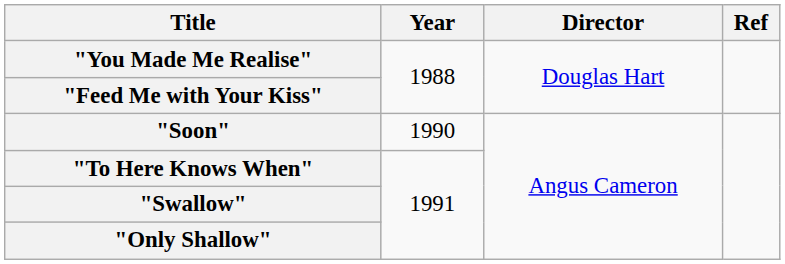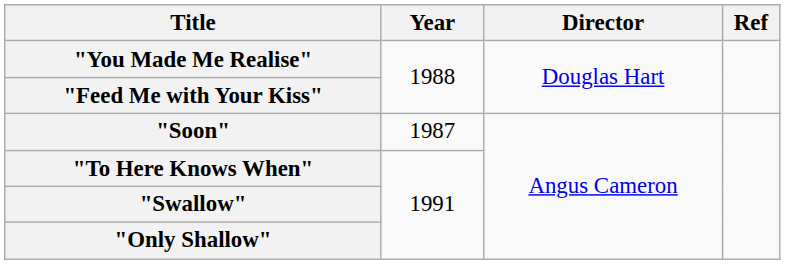 <table class="wikitable plainrowheaders" style="text-align:center">
 <tr>
 <th scope="col" style="width:16em">Title</th>
 <th scope="col" style="width:4em">Year</th>
 <th scope="col" style="width:10em">Director</th>
 <th scope="col" style="width:2em">Ref</th>
 </tr>
 <tr>
 <th scope="row">"You Made Me Realise"</th>
 <td rowspan="2">1988</td>
 <td rowspan="2"><a href='#'>Douglas Hart</a></td>
 <td rowspan="2"></td>
 </tr>
 <tr>
 <th scope="row">"Feed Me with Your Kiss"</th>
 </tr>
 <tr>
 <th scope="row">"Soon"</th>
-<td>1990</td>
+<td>1987</td>
 <td rowspan="4"><a href='#'>Angus Cameron</a></td>
 <td rowspan="4"></td>
 </tr>
 <tr>
 <th scope="row">"To Here Knows When"</th>
 <td rowspan="3">1991</td>
 </tr>
 <tr>
 <th scope="row">"Swallow"</th>
 </tr>
 <tr>
 <th scope="row">"Only Shallow"</th>
 </tr>
 </table>
